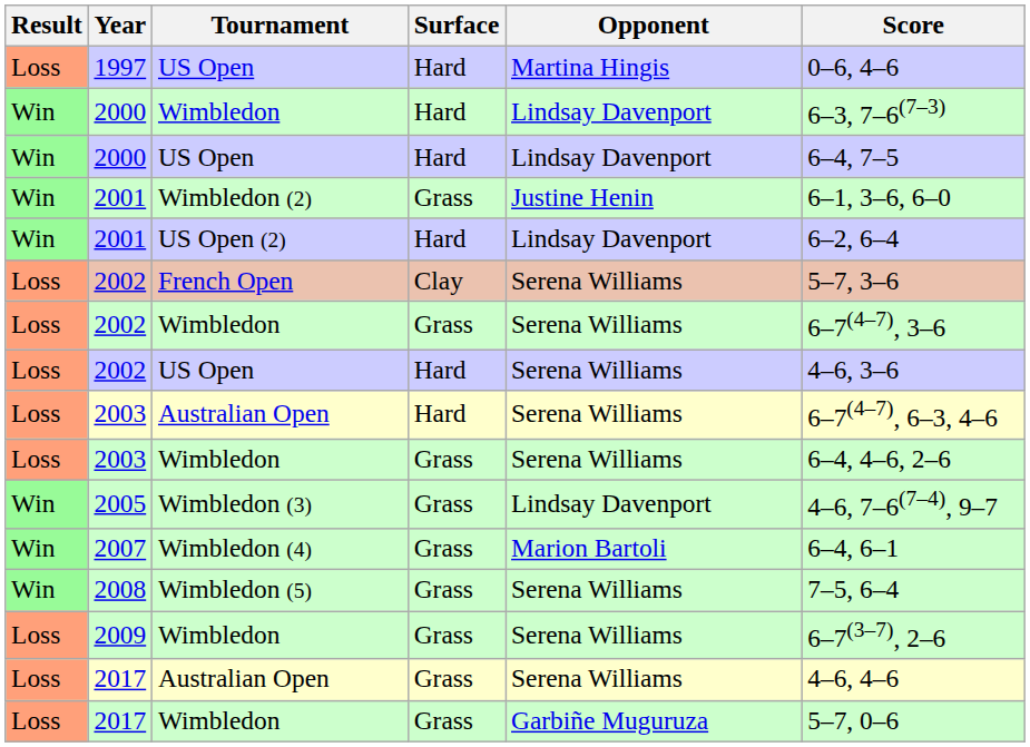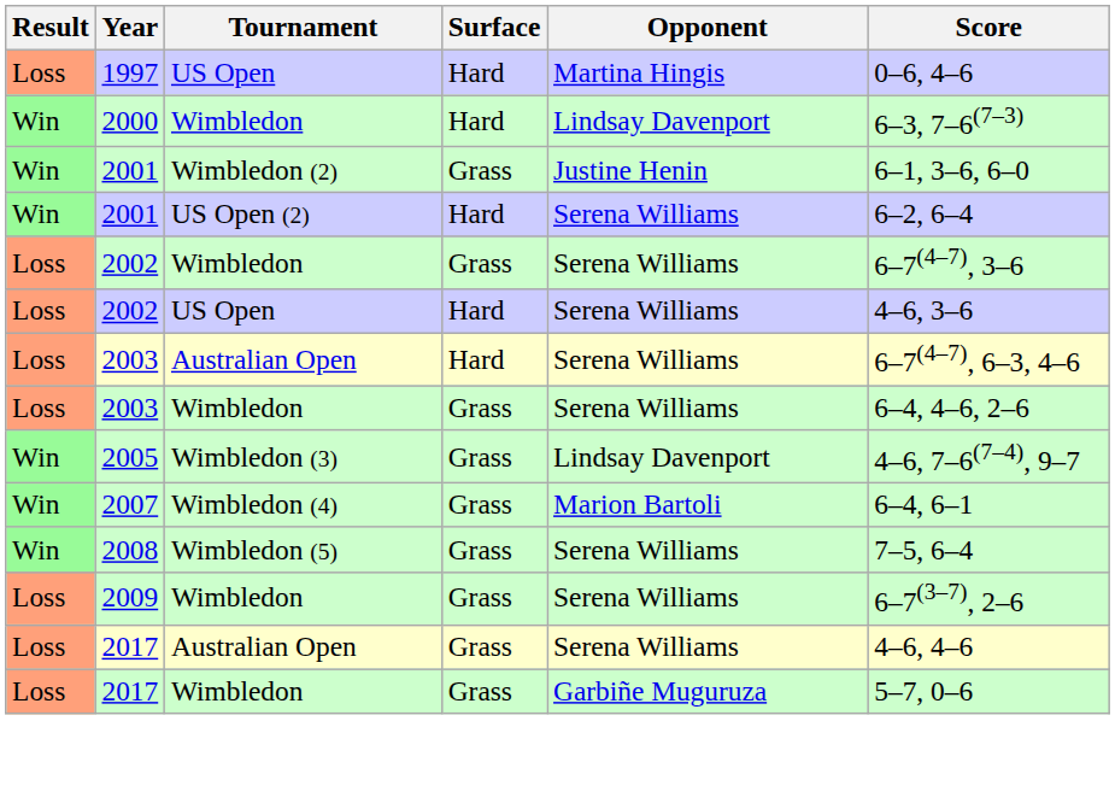 <table class="sortable wikitable">
 <tr>
 <th>Result</th>
 <th>Year</th>
 <th width=150>Tournament</th>
 <th>Surface</th>
 <th width=175>Opponent</th>
 <th width=130>Score</th>
 </tr>
 <tr bgcolor=CCCCFF>
 <td bgcolor=FFA07A>Loss</td>
 <td><a href='#'>1997</a></td>
 <td><a href='#'>US Open</a></td>
 <td>Hard</td>
 <td> <a href='#'>Martina Hingis</a></td>
 <td>0–6, 4–6</td>
 </tr>
 <tr bgcolor=CCFFCC>
 <td bgcolor=98FB98>Win</td>
 <td><a href='#'>2000</a></td>
 <td><a href='#'>Wimbledon</a></td>
 <td>Hard</td>
 <td> <a href='#'>Lindsay Davenport</a></td>
 <td>6–3, 7–6<sup>(7–3)</sup></td>
 </tr>
-<tr bgcolor=CCCCFF>
-<td bgcolor=98FB98>Win</td>
-<td><a href='#'>2000</a></td>
-<td>US Open</td>
-<td>Hard</td>
-<td> Lindsay Davenport</td>
-<td>6–4, 7–5</td>
-</tr>
 <tr bgcolor=CCFFCC>
 <td bgcolor=98FB98>Win</td>
 <td><a href='#'>2001</a></td>
 <td>Wimbledon <small>(2)</small></td>
 <td>Grass</td>
 <td> <a href='#'>Justine Henin</a></td>
 <td>6–1, 3–6, 6–0</td>
 </tr>
 <tr bgcolor=CCCCFF>
 <td bgcolor=98FB98>Win</td>
 <td><a href='#'>2001</a></td>
 <td>US Open <small>(2)</small></td>
 <td>Hard</td>
-<td> Lindsay Davenport</td>
+<td> <a href='#'>Serena Williams</a></td>
 <td>6–2, 6–4</td>
-</tr>
-<tr bgcolor=EBC2AF>
-<td bgcolor=FFA07A>Loss</td>
-<td><a href='#'>2002</a></td>
-<td><a href='#'>French Open</a></td>
-<td>Clay</td>
-<td> Serena Williams</td>
-<td>5–7, 3–6</td>
 </tr>
 <tr bgcolor=CCFFCC>
 <td bgcolor=FFA07A>Loss</td>
 <td><a href='#'>2002</a></td>
 <td>Wimbledon</td>
 <td>Grass</td>
 <td> Serena Williams</td>
 <td>6–7<sup>(4–7)</sup>, 3–6</td>
 </tr>
 <tr bgcolor=CCCCFF>
 <td bgcolor=FFA07A>Loss</td>
 <td><a href='#'>2002</a></td>
 <td>US Open</td>
 <td>Hard</td>
 <td> Serena Williams</td>
 <td>4–6, 3–6</td>
 </tr>
 <tr bgcolor=FFFFCC>
 <td bgcolor=FFA07A>Loss</td>
 <td><a href='#'>2003</a></td>
 <td><a href='#'>Australian Open</a></td>
 <td>Hard</td>
 <td> Serena Williams</td>
 <td>6–7<sup>(4–7)</sup>, 6–3, 4–6</td>
 </tr>
 <tr bgcolor=CCFFCC>
 <td bgcolor=FFA07A>Loss</td>
 <td><a href='#'>2003</a></td>
 <td>Wimbledon</td>
 <td>Grass</td>
 <td> Serena Williams</td>
 <td>6–4, 4–6, 2–6</td>
 </tr>
 <tr bgcolor=CCFFCC>
 <td bgcolor=98FB98>Win</td>
 <td><a href='#'>2005</a></td>
 <td>Wimbledon <small>(3)</small></td>
 <td>Grass</td>
 <td> Lindsay Davenport</td>
 <td>4–6, 7–6<sup>(7–4)</sup>, 9–7</td>
 </tr>
 <tr bgcolor=CCFFCC>
 <td bgcolor=98FB98>Win</td>
 <td><a href='#'>2007</a></td>
 <td>Wimbledon <small>(4)</small></td>
 <td>Grass</td>
 <td> <a href='#'>Marion Bartoli</a></td>
 <td>6–4, 6–1</td>
 </tr>
 <tr bgcolor=CCFFCC>
 <td bgcolor=98FB98>Win</td>
 <td><a href='#'>2008</a></td>
 <td>Wimbledon <small>(5)</small></td>
 <td>Grass</td>
 <td> Serena Williams</td>
 <td>7–5, 6–4</td>
 </tr>
 <tr bgcolor=CCFFCC>
 <td bgcolor=FFA07A>Loss</td>
 <td><a href='#'>2009</a></td>
 <td>Wimbledon</td>
 <td>Grass</td>
 <td> Serena Williams</td>
 <td>6–7<sup>(3–7)</sup>, 2–6</td>
 </tr>
 <tr bgcolor=FFFFCC>
 <td bgcolor=FFA07A>Loss</td>
 <td><a href='#'>2017</a></td>
 <td>Australian Open</td>
 <td>Grass</td>
 <td> Serena Williams</td>
 <td>4–6, 4–6</td>
 </tr>
 <tr bgcolor=CCFFCC>
 <td bgcolor=FFA07A>Loss</td>
 <td><a href='#'>2017</a></td>
 <td>Wimbledon</td>
 <td>Grass</td>
 <td> <a href='#'>Garbiñe Muguruza</a></td>
 <td>5–7, 0–6</td>
 </tr>
 </table>
